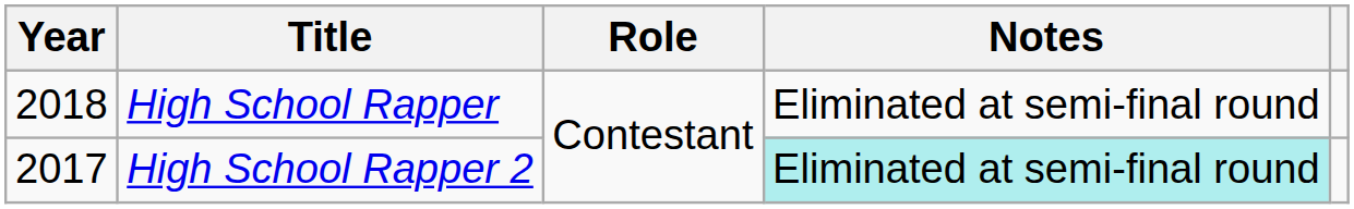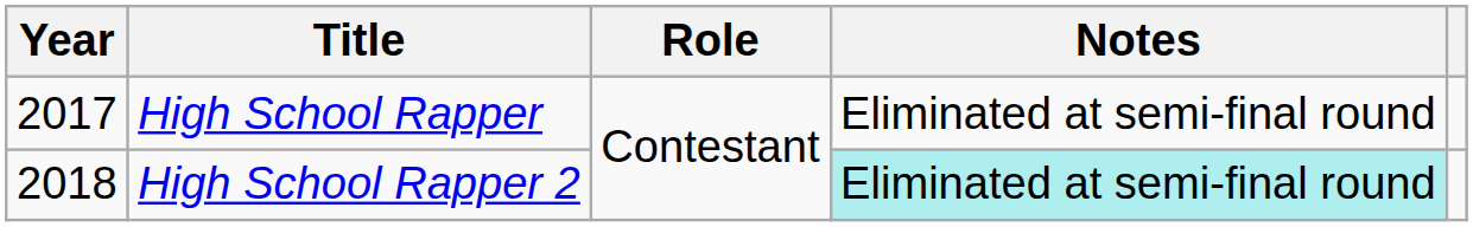 <table class="wikitable sortable">
 <tr>
 <th>Year</th>
 <th>Title</th>
 <th>Role</th>
 <th scope="col" class="unsortable">Notes</th>
 <th scope="col" class="unsortable"></th>
 </tr>
 <tr>
-<td>2018</td>
+<td>2017</td>
 <td><em><a href='#'>High School Rapper</a></em></td>
 <td rowspan="2">Contestant</td>
 <td>Eliminated at semi-final round</td>
 <td style="text-align:center;"></td>
 </tr>
 <tr>
-<td>2017</td>
+<td>2018</td>
 <td><em><a href='#'>High School Rapper 2</a></em></td>
 <td style="background: paleturquoise;">Eliminated at semi-final round</td>
 <td style="text-align:center;"></td>
 </tr>
 </table>
